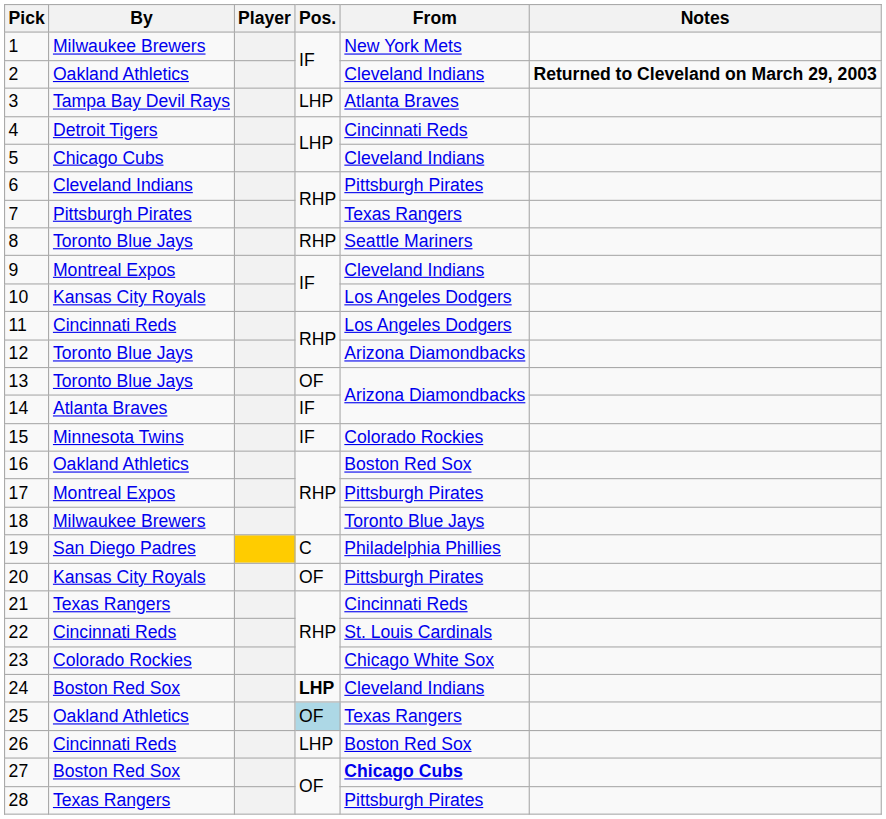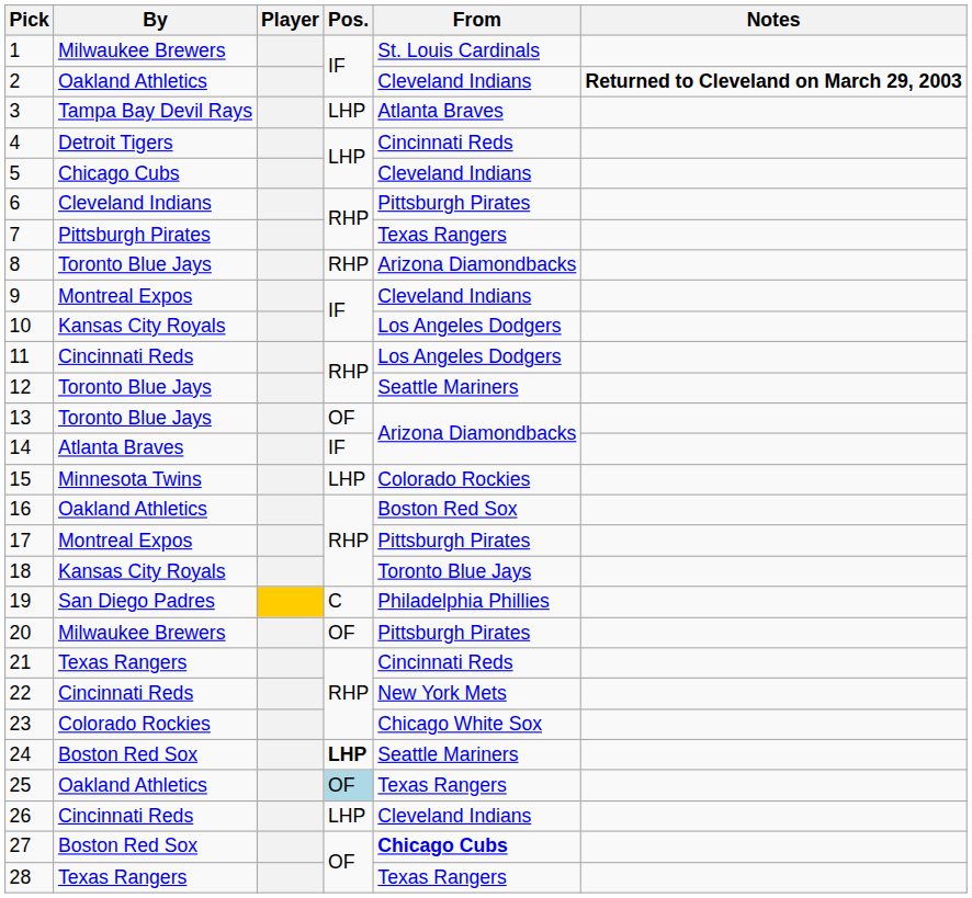 <table class="wikitable plainrowheaders sortable">
 <tr>
 <th scope="col">Pick</th>
 <th scope="col">By</th>
 <th scope="col">Player</th>
 <th scope="col">Pos.</th>
 <th scope="col">From</th>
 <th scope="col">Notes</th>
 </tr>
 <tr>
 <td>1</td>
 <td><a href='#'>Milwaukee Brewers</a></td>
 <th scope="row"></th>
 <td rowspan="2">IF</td>
-<td><a href='#'>New York Mets</a></td>
+<td><a href='#'>St. Louis Cardinals</a></td>
 <td></td>
 </tr>
 <tr>
 <td>2</td>
 <td><a href='#'>Oakland Athletics</a></td>
 <th scope="row"></th>
 <td><a href='#'>Cleveland Indians</a></td>
 <td><strong>Returned to Cleveland on March 29, 2003</strong></td>
 </tr>
 <tr>
 <td>3</td>
 <td><a href='#'>Tampa Bay Devil Rays</a></td>
 <th scope="row"></th>
 <td>LHP</td>
 <td><a href='#'>Atlanta Braves</a></td>
 <td></td>
 </tr>
 <tr>
 <td>4</td>
 <td><a href='#'>Detroit Tigers</a></td>
 <th scope="row"></th>
 <td rowspan="2">LHP</td>
 <td><a href='#'>Cincinnati Reds</a></td>
 <td></td>
 </tr>
 <tr>
 <td>5</td>
 <td><a href='#'>Chicago Cubs</a></td>
 <th scope="row"></th>
 <td><a href='#'>Cleveland Indians</a></td>
 <td></td>
 </tr>
 <tr>
 <td>6</td>
 <td><a href='#'>Cleveland Indians</a></td>
 <th scope="row"></th>
 <td rowspan="2">RHP</td>
 <td><a href='#'>Pittsburgh Pirates</a></td>
 <td></td>
 </tr>
 <tr>
 <td>7</td>
 <td><a href='#'>Pittsburgh Pirates</a></td>
 <th scope="row"></th>
 <td><a href='#'>Texas Rangers</a></td>
 <td></td>
 </tr>
 <tr>
 <td>8</td>
 <td><a href='#'>Toronto Blue Jays</a></td>
 <th scope="row"></th>
 <td>RHP</td>
-<td><a href='#'>Seattle Mariners</a></td>
+<td><a href='#'>Arizona Diamondbacks</a></td>
 <td></td>
 </tr>
 <tr>
 <td>9</td>
 <td><a href='#'>Montreal Expos</a></td>
 <th scope="row"></th>
 <td rowspan="2">IF</td>
 <td><a href='#'>Cleveland Indians</a></td>
 <td></td>
 </tr>
 <tr>
 <td>10</td>
 <td><a href='#'>Kansas City Royals</a></td>
 <th scope="row"></th>
 <td><a href='#'>Los Angeles Dodgers</a></td>
 <td></td>
 </tr>
 <tr>
 <td>11</td>
 <td><a href='#'>Cincinnati Reds</a></td>
 <th scope="row"></th>
 <td rowspan="2">RHP</td>
 <td><a href='#'>Los Angeles Dodgers</a></td>
 <td></td>
 </tr>
 <tr>
 <td>12</td>
 <td><a href='#'>Toronto Blue Jays</a></td>
 <th scope="row"></th>
-<td><a href='#'>Arizona Diamondbacks</a></td>
+<td><a href='#'>Seattle Mariners</a></td>
 <td></td>
 </tr>
 <tr>
 <td>13</td>
 <td><a href='#'>Toronto Blue Jays</a></td>
 <th scope="row"></th>
 <td>OF</td>
 <td rowspan="2"><a href='#'>Arizona Diamondbacks</a></td>
 <td></td>
 </tr>
 <tr>
 <td>14</td>
 <td><a href='#'>Atlanta Braves</a></td>
 <th scope="row"></th>
 <td>IF</td>
 <td></td>
 </tr>
 <tr>
 <td>15</td>
 <td><a href='#'>Minnesota Twins</a></td>
 <th scope="row"></th>
-<td>IF</td>
+<td>LHP</td>
 <td><a href='#'>Colorado Rockies</a></td>
 <td></td>
 </tr>
 <tr>
 <td>16</td>
 <td><a href='#'>Oakland Athletics</a></td>
 <th scope="row"></th>
 <td rowspan="3">RHP</td>
 <td><a href='#'>Boston Red Sox</a></td>
 <td></td>
 </tr>
 <tr>
 <td>17</td>
 <td><a href='#'>Montreal Expos</a></td>
 <th scope="row"></th>
 <td><a href='#'>Pittsburgh Pirates</a></td>
 <td></td>
 </tr>
 <tr>
 <td>18</td>
-<td><a href='#'>Milwaukee Brewers</a></td>
+<td><a href='#'>Kansas City Royals</a></td>
 <th scope="row"></th>
 <td><a href='#'>Toronto Blue Jays</a></td>
 <td></td>
 </tr>
 <tr>
 <td>19</td>
 <td><a href='#'>San Diego Padres</a></td>
 <th scope="row" style="background:#fc0"></th>
 <td>C</td>
 <td><a href='#'>Philadelphia Phillies</a></td>
 <td></td>
 </tr>
 <tr>
 <td>20</td>
-<td><a href='#'>Kansas City Royals</a></td>
+<td><a href='#'>Milwaukee Brewers</a></td>
 <th scope="row"></th>
 <td>OF</td>
 <td><a href='#'>Pittsburgh Pirates</a></td>
 <td></td>
 </tr>
 <tr>
 <td>21</td>
 <td><a href='#'>Texas Rangers</a></td>
 <th scope="row"></th>
 <td rowspan="3">RHP</td>
 <td><a href='#'>Cincinnati Reds</a></td>
 <td></td>
 </tr>
 <tr>
 <td>22</td>
 <td><a href='#'>Cincinnati Reds</a></td>
 <th scope="row"></th>
-<td><a href='#'>St. Louis Cardinals</a></td>
+<td><a href='#'>New York Mets</a></td>
 <td></td>
 </tr>
 <tr>
 <td>23</td>
 <td><a href='#'>Colorado Rockies</a></td>
 <th scope="row"></th>
 <td><a href='#'>Chicago White Sox</a></td>
 <td></td>
 </tr>
 <tr>
 <td>24</td>
 <td><a href='#'>Boston Red Sox</a></td>
 <th scope="row"></th>
 <td><strong>LHP</strong></td>
-<td><a href='#'>Cleveland Indians</a></td>
+<td><a href='#'>Seattle Mariners</a></td>
 <td></td>
 </tr>
 <tr>
 <td>25</td>
 <td><a href='#'>Oakland Athletics</a></td>
 <th scope="row"></th>
 <td style="background: lightblue;">OF</td>
 <td><a href='#'>Texas Rangers</a></td>
 <td></td>
 </tr>
 <tr>
 <td>26</td>
 <td><a href='#'>Cincinnati Reds</a></td>
 <th scope="row"></th>
 <td>LHP</td>
-<td><a href='#'>Boston Red Sox</a></td>
+<td><a href='#'>Cleveland Indians</a></td>
 <td></td>
 </tr>
 <tr>
 <td>27</td>
 <td><a href='#'>Boston Red Sox</a></td>
 <th scope="row"></th>
 <td rowspan="2">OF</td>
 <td><strong><a href='#'>Chicago Cubs</a></strong></td>
 <td></td>
 </tr>
 <tr>
 <td>28</td>
 <td><a href='#'>Texas Rangers</a></td>
 <th scope="row"></th>
-<td><a href='#'>Pittsburgh Pirates</a></td>
+<td><a href='#'>Texas Rangers</a></td>
 <td></td>
 </tr>
 </table>
